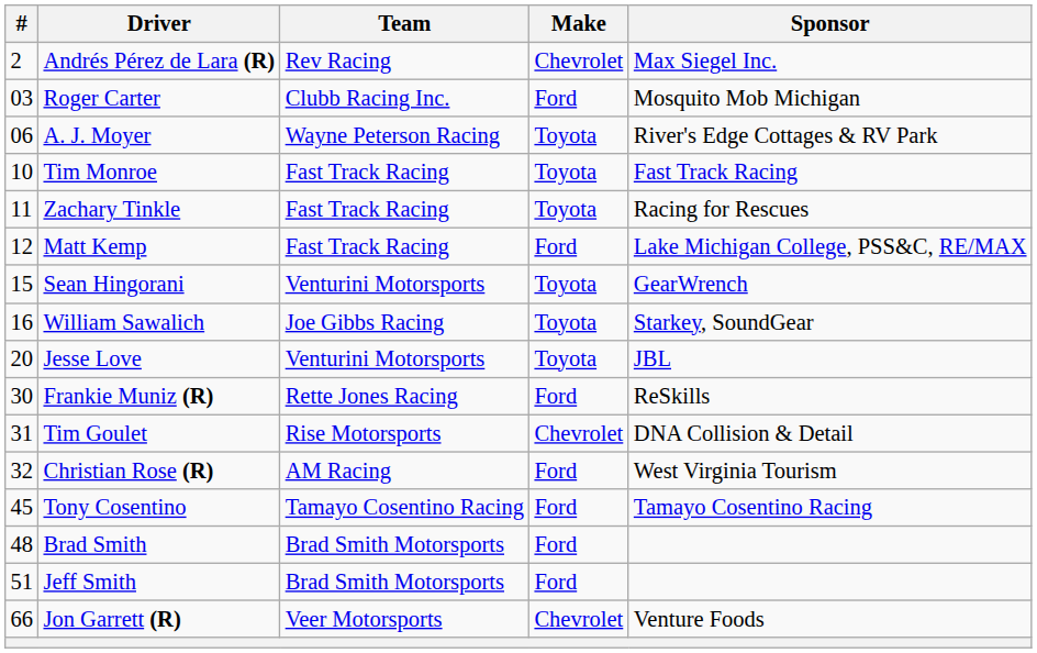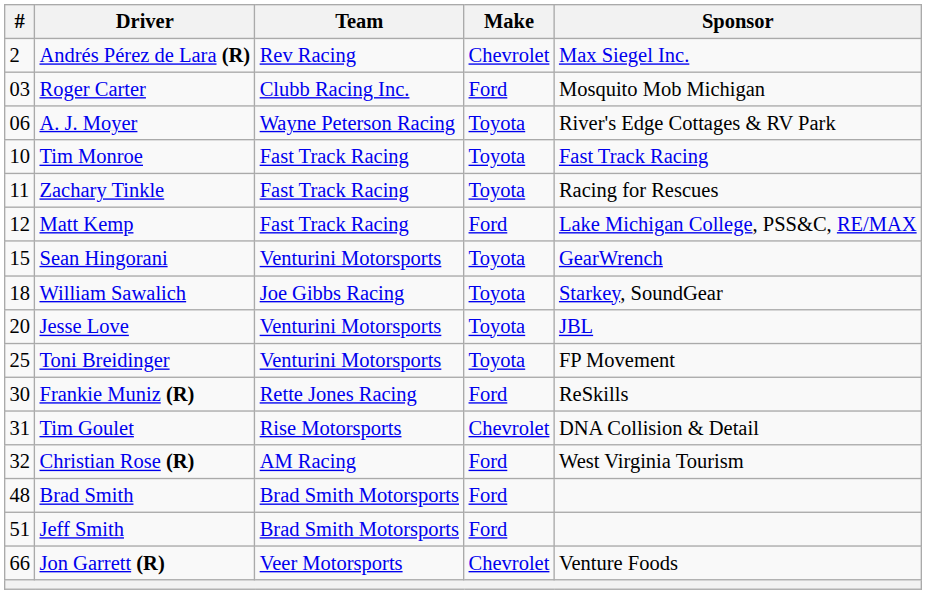 <table class="wikitable" style="font-size: 95%;">
 <tr>
 <th>#</th>
 <th>Driver</th>
 <th>Team</th>
 <th>Make</th>
 <th>Sponsor</th>
 </tr>
 <tr>
 <td>2</td>
 <td><a href='#'>Andrés Pérez de Lara</a> <strong>(R)</strong></td>
 <td><a href='#'>Rev Racing</a></td>
 <td><a href='#'>Chevrolet</a></td>
 <td><a href='#'>Max Siegel Inc.</a></td>
 </tr>
 <tr>
 <td>03</td>
 <td><a href='#'>Roger Carter</a></td>
 <td><a href='#'>Clubb Racing Inc.</a></td>
 <td><a href='#'>Ford</a></td>
 <td>Mosquito Mob Michigan</td>
 </tr>
 <tr>
 <td>06</td>
 <td><a href='#'>A. J. Moyer</a></td>
 <td><a href='#'>Wayne Peterson Racing</a></td>
 <td><a href='#'>Toyota</a></td>
 <td>River's Edge Cottages & RV Park</td>
 </tr>
 <tr>
 <td>10</td>
 <td><a href='#'>Tim Monroe</a></td>
 <td><a href='#'>Fast Track Racing</a></td>
 <td><a href='#'>Toyota</a></td>
 <td><a href='#'>Fast Track Racing</a></td>
 </tr>
 <tr>
 <td>11</td>
 <td><a href='#'>Zachary Tinkle</a></td>
 <td><a href='#'>Fast Track Racing</a></td>
 <td><a href='#'>Toyota</a></td>
 <td>Racing for Rescues</td>
 </tr>
 <tr>
 <td>12</td>
 <td><a href='#'>Matt Kemp</a></td>
 <td><a href='#'>Fast Track Racing</a></td>
 <td><a href='#'>Ford</a></td>
 <td><a href='#'>Lake Michigan College</a>, PSS&C, <a href='#'>RE/MAX</a></td>
 </tr>
 <tr>
 <td>15</td>
 <td><a href='#'>Sean Hingorani</a></td>
 <td><a href='#'>Venturini Motorsports</a></td>
 <td><a href='#'>Toyota</a></td>
 <td><a href='#'>GearWrench</a></td>
 </tr>
 <tr>
-<td>16</td>
+<td>18</td>
 <td><a href='#'>William Sawalich</a></td>
 <td><a href='#'>Joe Gibbs Racing</a></td>
 <td><a href='#'>Toyota</a></td>
 <td><a href='#'>Starkey</a>, SoundGear</td>
 </tr>
 <tr>
 <td>20</td>
 <td><a href='#'>Jesse Love</a></td>
 <td><a href='#'>Venturini Motorsports</a></td>
 <td><a href='#'>Toyota</a></td>
 <td><a href='#'>JBL</a></td>
+</tr>
+<tr>
+<td>25</td>
+<td><a href='#'>Toni Breidinger</a></td>
+<td><a href='#'>Venturini Motorsports</a></td>
+<td><a href='#'>Toyota</a></td>
+<td>FP Movement</td>
 </tr>
 <tr>
 <td>30</td>
 <td><a href='#'>Frankie Muniz</a> <strong>(R)</strong></td>
 <td><a href='#'>Rette Jones Racing</a></td>
 <td><a href='#'>Ford</a></td>
 <td>ReSkills</td>
 </tr>
 <tr>
 <td>31</td>
 <td><a href='#'>Tim Goulet</a></td>
 <td><a href='#'>Rise Motorsports</a></td>
 <td><a href='#'>Chevrolet</a></td>
 <td>DNA Collision & Detail</td>
 </tr>
 <tr>
 <td>32</td>
 <td><a href='#'>Christian Rose</a> <strong>(R)</strong></td>
 <td><a href='#'>AM Racing</a></td>
 <td><a href='#'>Ford</a></td>
 <td>West Virginia Tourism</td>
-</tr>
-<tr>
-<td>45</td>
-<td><a href='#'>Tony Cosentino</a></td>
-<td><a href='#'>Tamayo Cosentino Racing</a></td>
-<td><a href='#'>Ford</a></td>
-<td><a href='#'>Tamayo Cosentino Racing</a></td>
 </tr>
 <tr>
 <td>48</td>
 <td nowrap=""><a href='#'>Brad Smith</a></td>
 <td><a href='#'>Brad Smith Motorsports</a></td>
 <td><a href='#'>Ford</a></td>
 <td></td>
 </tr>
 <tr>
 <td>51</td>
 <td><a href='#'>Jeff Smith</a></td>
 <td><a href='#'>Brad Smith Motorsports</a></td>
 <td><a href='#'>Ford</a></td>
 <td></td>
 </tr>
 <tr>
 <td>66</td>
 <td nowrap=""><a href='#'>Jon Garrett</a> <strong>(R)</strong></td>
 <td><a href='#'>Veer Motorsports</a></td>
 <td><a href='#'>Chevrolet</a></td>
 <td>Venture Foods</td>
 </tr>
 <tr>
 <th colspan="5"></th>
 </tr>
 </table>
